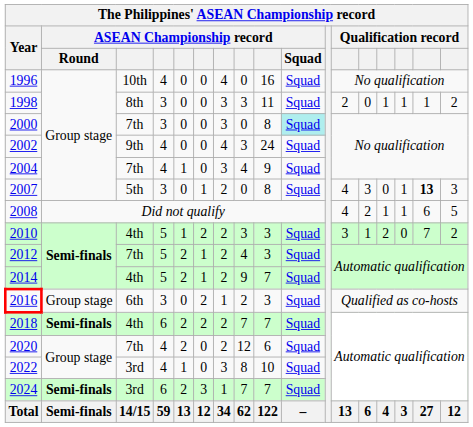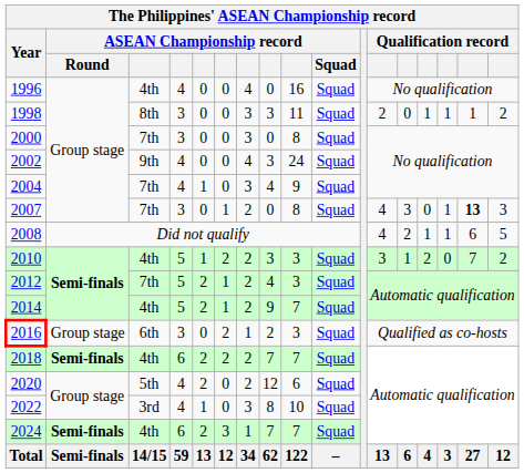 <table class="wikitable collapsible collapsed" style="text-align: center; font-size:100%;">
 <tr>
 <th colspan=17>The Philippines' <a href='#'>ASEAN Championship</a> record</th>
 </tr>
 <tr>
 <th rowspan=2>Year</th>
 <th colspan=9><a href='#'>ASEAN Championship</a> record</th>
 <th rowspan=18></th>
 <th colspan=7>Qualification record</th>
 </tr>
 <tr>
 <th>Round</th>
 <th></th>
 <th></th>
 <th></th>
 <th></th>
 <th></th>
 <th></th>
 <th></th>
 <th>Squad</th>
 <th></th>
 <th></th>
 <th></th>
 <th></th>
 <th></th>
 <th></th>
 </tr>
 <tr>
 <td> <a href='#'>1996</a></td>
 <td rowspan=6>Group stage</td>
-<td>10th</td>
+<td>4th</td>
 <td>4</td>
 <td>0</td>
 <td>0</td>
 <td>4</td>
 <td>0</td>
 <td>16</td>
 <td><a href='#'>Squad</a></td>
 <td colspan=6><em>No qualification</em></td>
 </tr>
 <tr>
 <td> <a href='#'>1998</a></td>
 <td>8th</td>
 <td>3</td>
 <td>0</td>
 <td>0</td>
 <td>3</td>
 <td>3</td>
 <td>11</td>
 <td><a href='#'>Squad</a></td>
 <td>2</td>
 <td>0</td>
 <td>1</td>
 <td>1</td>
 <td>1</td>
 <td>2</td>
 </tr>
 <tr>
 <td> <a href='#'>2000</a></td>
 <td>7th</td>
 <td>3</td>
 <td>0</td>
 <td>0</td>
 <td>3</td>
 <td>0</td>
 <td>8</td>
-<td style="background: paleturquoise;"><a href='#'>Squad</a></td>
+<td><a href='#'>Squad</a></td>
 <td colspan=7 rowspan=3><em>No qualification</em></td>
 </tr>
 <tr>
 <td>  <a href='#'>2002</a></td>
 <td>9th</td>
 <td>4</td>
 <td>0</td>
 <td>0</td>
 <td>4</td>
 <td>3</td>
 <td>24</td>
 <td><a href='#'>Squad</a></td>
 </tr>
 <tr>
 <td>  <a href='#'>2004</a></td>
 <td>7th</td>
 <td>4</td>
 <td>1</td>
 <td>0</td>
 <td>3</td>
 <td>4</td>
 <td>9</td>
 <td><a href='#'>Squad</a></td>
 </tr>
 <tr>
 <td>  <a href='#'>2007</a></td>
-<td>5th</td>
+<td>7th</td>
 <td>3</td>
 <td>0</td>
 <td>1</td>
 <td>2</td>
 <td>0</td>
 <td>8</td>
 <td><a href='#'>Squad</a></td>
 <td>4</td>
 <td>3</td>
 <td>0</td>
 <td>1</td>
 <td><strong>13</strong></td>
 <td>3</td>
 </tr>
 <tr>
 <td>  <a href='#'>2008</a></td>
 <td colspan=9><em>Did not qualify</em></td>
 <td>4</td>
 <td>2</td>
 <td>1</td>
 <td>1</td>
 <td>6</td>
 <td>5</td>
 </tr>
 <tr style="background:#cfc;">
 <td>  <a href='#'>2010</a></td>
 <td rowspan=3><strong>Semi-finals</strong></td>
 <td>4th</td>
 <td>5</td>
 <td>1</td>
 <td>2</td>
 <td>2</td>
 <td>3</td>
 <td>3</td>
 <td><a href='#'>Squad</a></td>
 <td>3</td>
 <td>1</td>
 <td>2</td>
 <td>0</td>
 <td>7</td>
 <td>2</td>
 </tr>
 <tr style="background:#cfc;">
 <td>  <a href='#'>2012</a></td>
 <td>7th</td>
 <td>5</td>
 <td>2</td>
 <td>1</td>
 <td>2</td>
 <td>4</td>
 <td>3</td>
 <td><a href='#'>Squad</a></td>
 <td colspan=6 rowspan=2><em>Automatic qualification</em></td>
 </tr>
 <tr style="background:#cfc;">
 <td>  <a href='#'>2014</a></td>
 <td>4th</td>
 <td>5</td>
 <td>2</td>
 <td>1</td>
 <td>2</td>
 <td>9</td>
 <td>7</td>
 <td><a href='#'>Squad</a></td>
 </tr>
 <tr>
 <td style="border: 3px solid red">  <a href='#'>2016</a></td>
 <td>Group stage</td>
 <td>6th</td>
 <td>3</td>
 <td>0</td>
 <td>2</td>
 <td>1</td>
 <td>2</td>
 <td>3</td>
 <td><a href='#'>Squad</a></td>
 <td colspan=6><em>Qualified as co-hosts</em></td>
 </tr>
 <tr style="background:#cfc;">
 <td> <a href='#'>2018</a></td>
 <td><strong>Semi-finals</strong></td>
 <td>4th</td>
 <td>6</td>
 <td>2</td>
 <td>2</td>
 <td>2</td>
 <td>7</td>
 <td>7</td>
 <td><a href='#'>Squad</a></td>
 <td colspan=6 rowspan=4 style="background:#FFFFFF;"><em>Automatic qualification</em></td>
 </tr>
 <tr>
 <td> <a href='#'>2020</a></td>
 <td rowspan=2>Group stage</td>
-<td>7th</td>
+<td>5th</td>
 <td>4</td>
 <td>2</td>
 <td>0</td>
 <td>2</td>
 <td>12</td>
 <td>6</td>
 <td><a href='#'>Squad</a></td>
 </tr>
 <tr>
 <td> <a href='#'>2022</a></td>
 <td>3rd</td>
 <td>4</td>
 <td>1</td>
 <td>0</td>
 <td>3</td>
 <td>8</td>
 <td>10</td>
 <td><a href='#'>Squad</a></td>
 </tr>
 <tr style="background:#cfc;">
 <td> <a href='#'>2024</a></td>
 <td><strong>Semi-finals</strong></td>
-<td>3rd</td>
+<td>4th</td>
 <td>6</td>
 <td>2</td>
 <td>3</td>
 <td>1</td>
 <td>7</td>
 <td>7</td>
 <td><a href='#'>Squad</a></td>
 </tr>
 <tr>
 <th><strong>Total</strong></th>
 <th><strong>Semi-finals</strong></th>
 <th>14/15</th>
 <th>59</th>
 <th>13</th>
 <th>12</th>
 <th>34</th>
 <th>62</th>
 <th>122</th>
 <th>–</th>
 <th>13</th>
 <th>6</th>
 <th>4</th>
 <th>3</th>
 <th>27</th>
 <th>12</th>
 </tr>
 </table>
